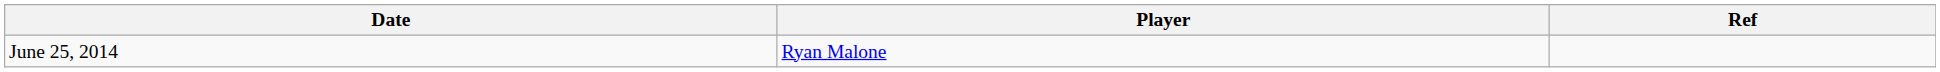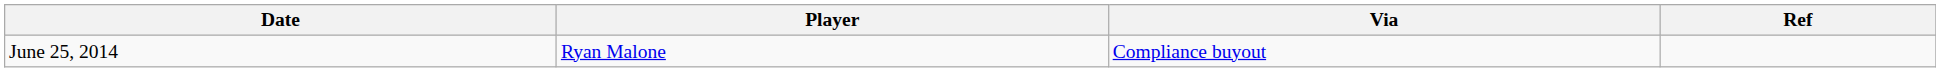 <table class="wikitable" style="width:100%;">
 <tr style="text-align:center; background:#ddd;">
 <th style="width:20%;">Date</th>
 <th style="width:20%;">Player</th>
+<th style="width:20%;">Via</th>
 <th style="width:10%;">Ref</th>
 </tr>
 <tr>
 <td>June 25, 2014</td>
 <td><a href='#'>Ryan Malone</a></td>
+<td><a href='#'>Compliance buyout</a></td>
 <td></td>
 </tr>
 </table>
